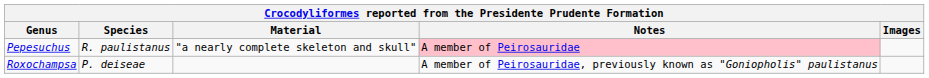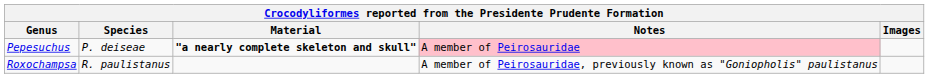 <table class="wikitable" align="center">
 <tr>
 <th colspan="7" style="text-align:center;"><strong><a href='#'>Crocodyliformes</a> reported from the Presidente Prudente Formation</strong></th>
 </tr>
 <tr>
 <th>Genus</th>
 <th>Species</th>
 <th>Material</th>
 <th>Notes</th>
 <th>Images</th>
 </tr>
 <tr>
 <td><em><a href='#'>Pepesuchus</a></em></td>
-<td><em>R. paulistanus</em></td>
-<td>"a nearly complete skeleton and skull"</td>
+<td><em>P. deiseae</em></td>
+<td><strong>"a nearly complete skeleton and skull"</strong></td>
 <td style="background: pink;">A member of <a href='#'>Peirosauridae</a></td>
 <td></td>
 </tr>
 <tr>
 <td><em><a href='#'>Roxochampsa</a></em></td>
-<td><em>P. deiseae</em></td>
+<td><em>R. paulistanus</em></td>
 <td></td>
 <td>A member of <a href='#'>Peirosauridae</a>, previously known as <em>"Goniopholis" paulistanus</em></td>
 <td></td>
 </tr>
 </table>
